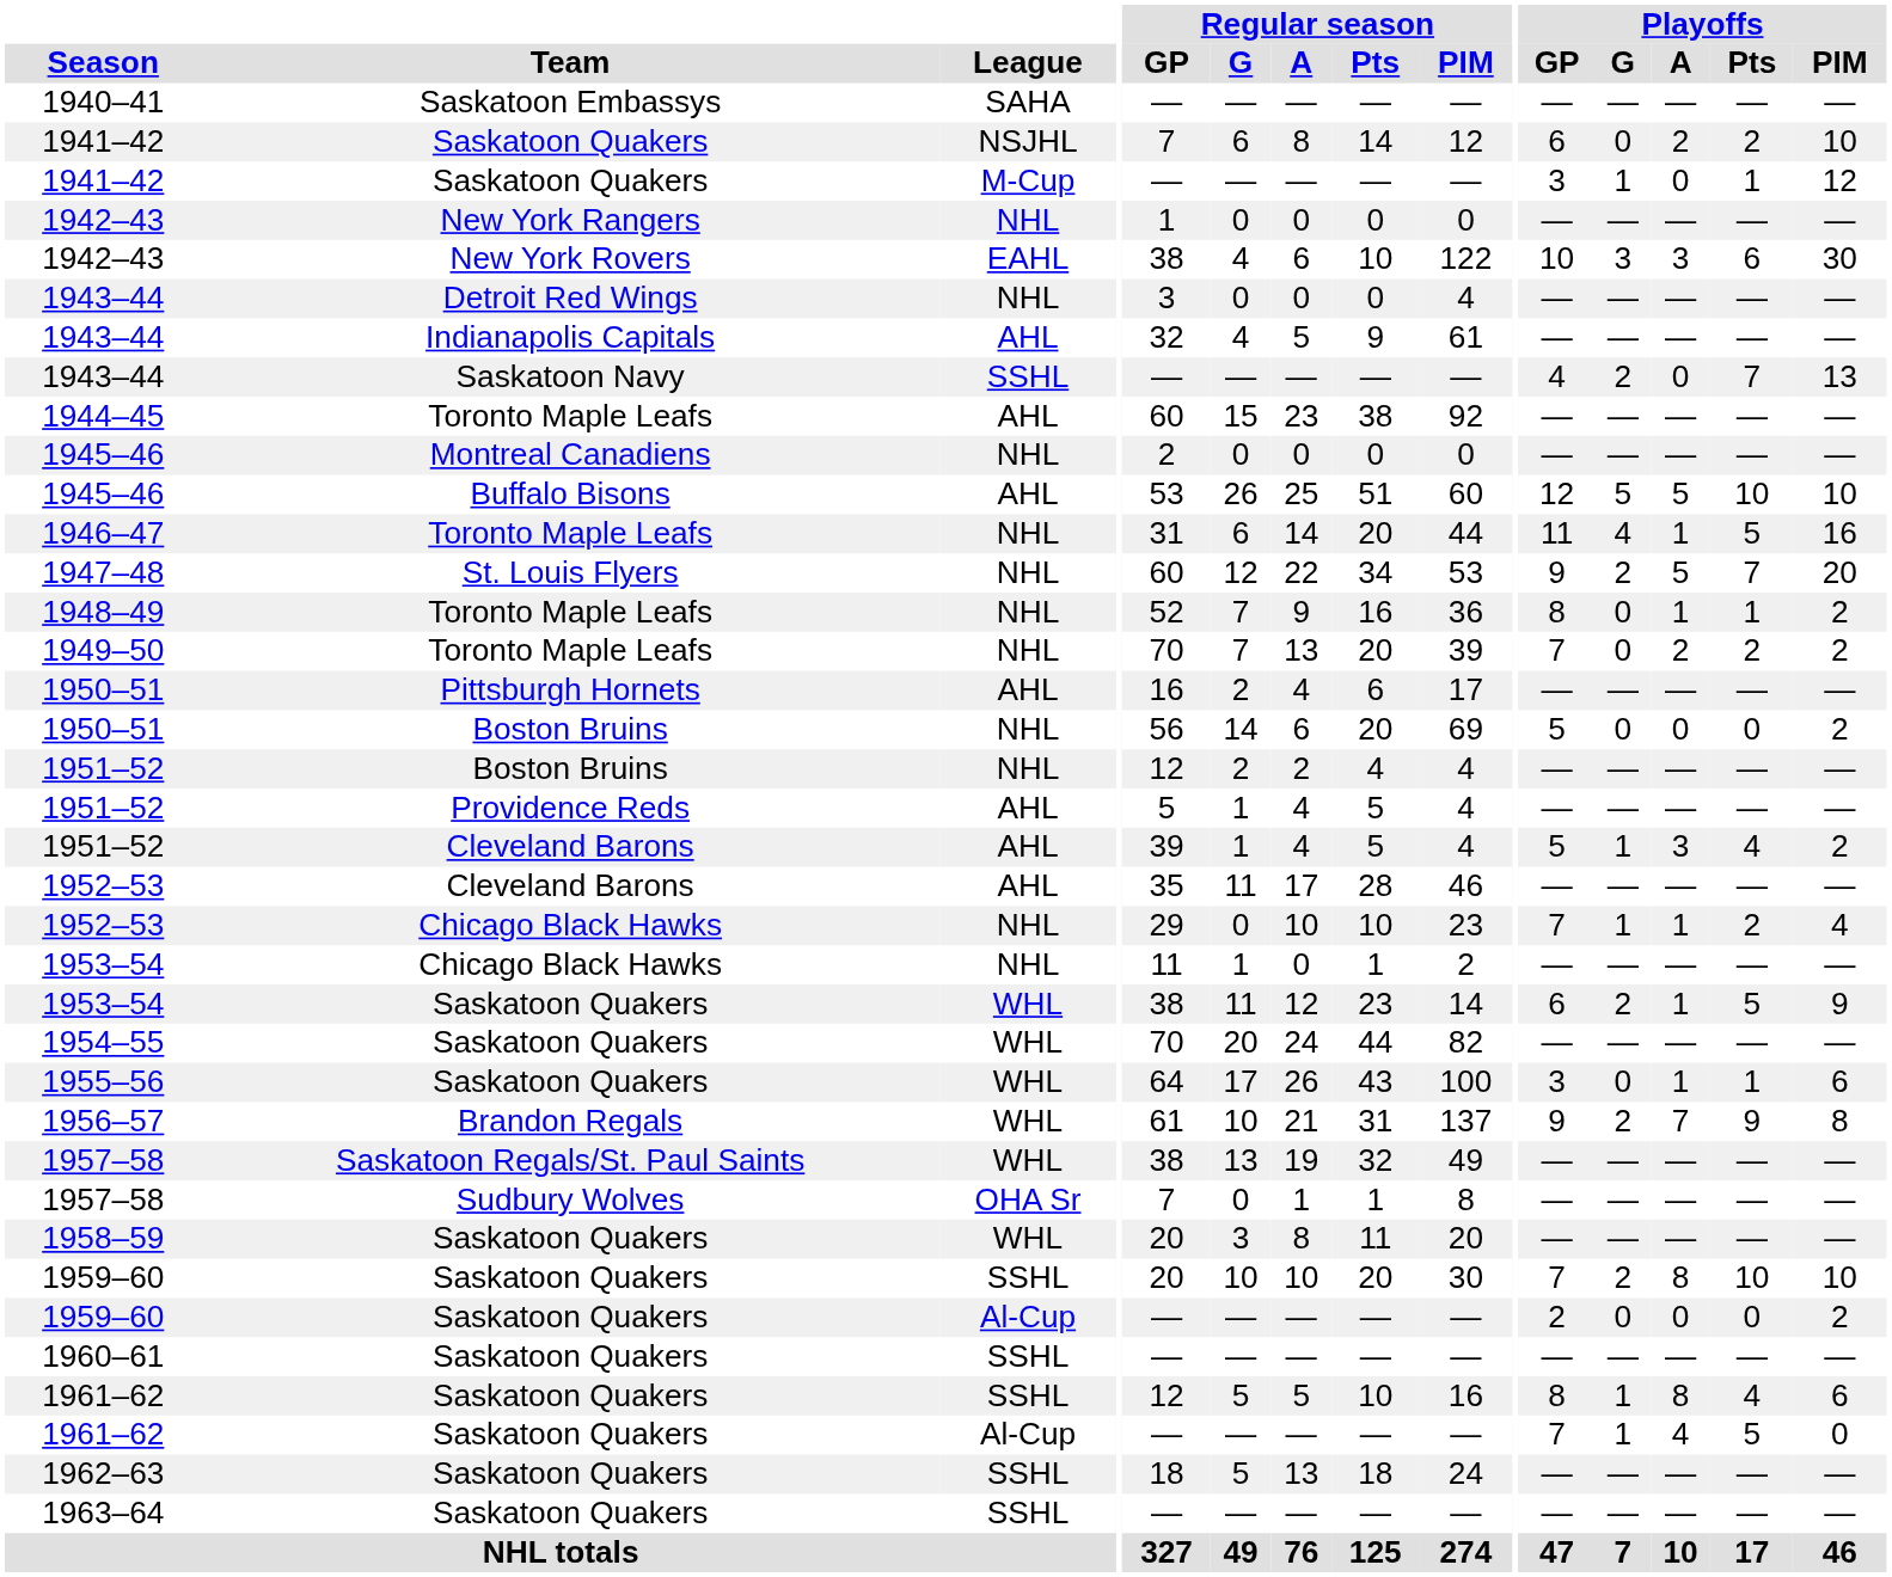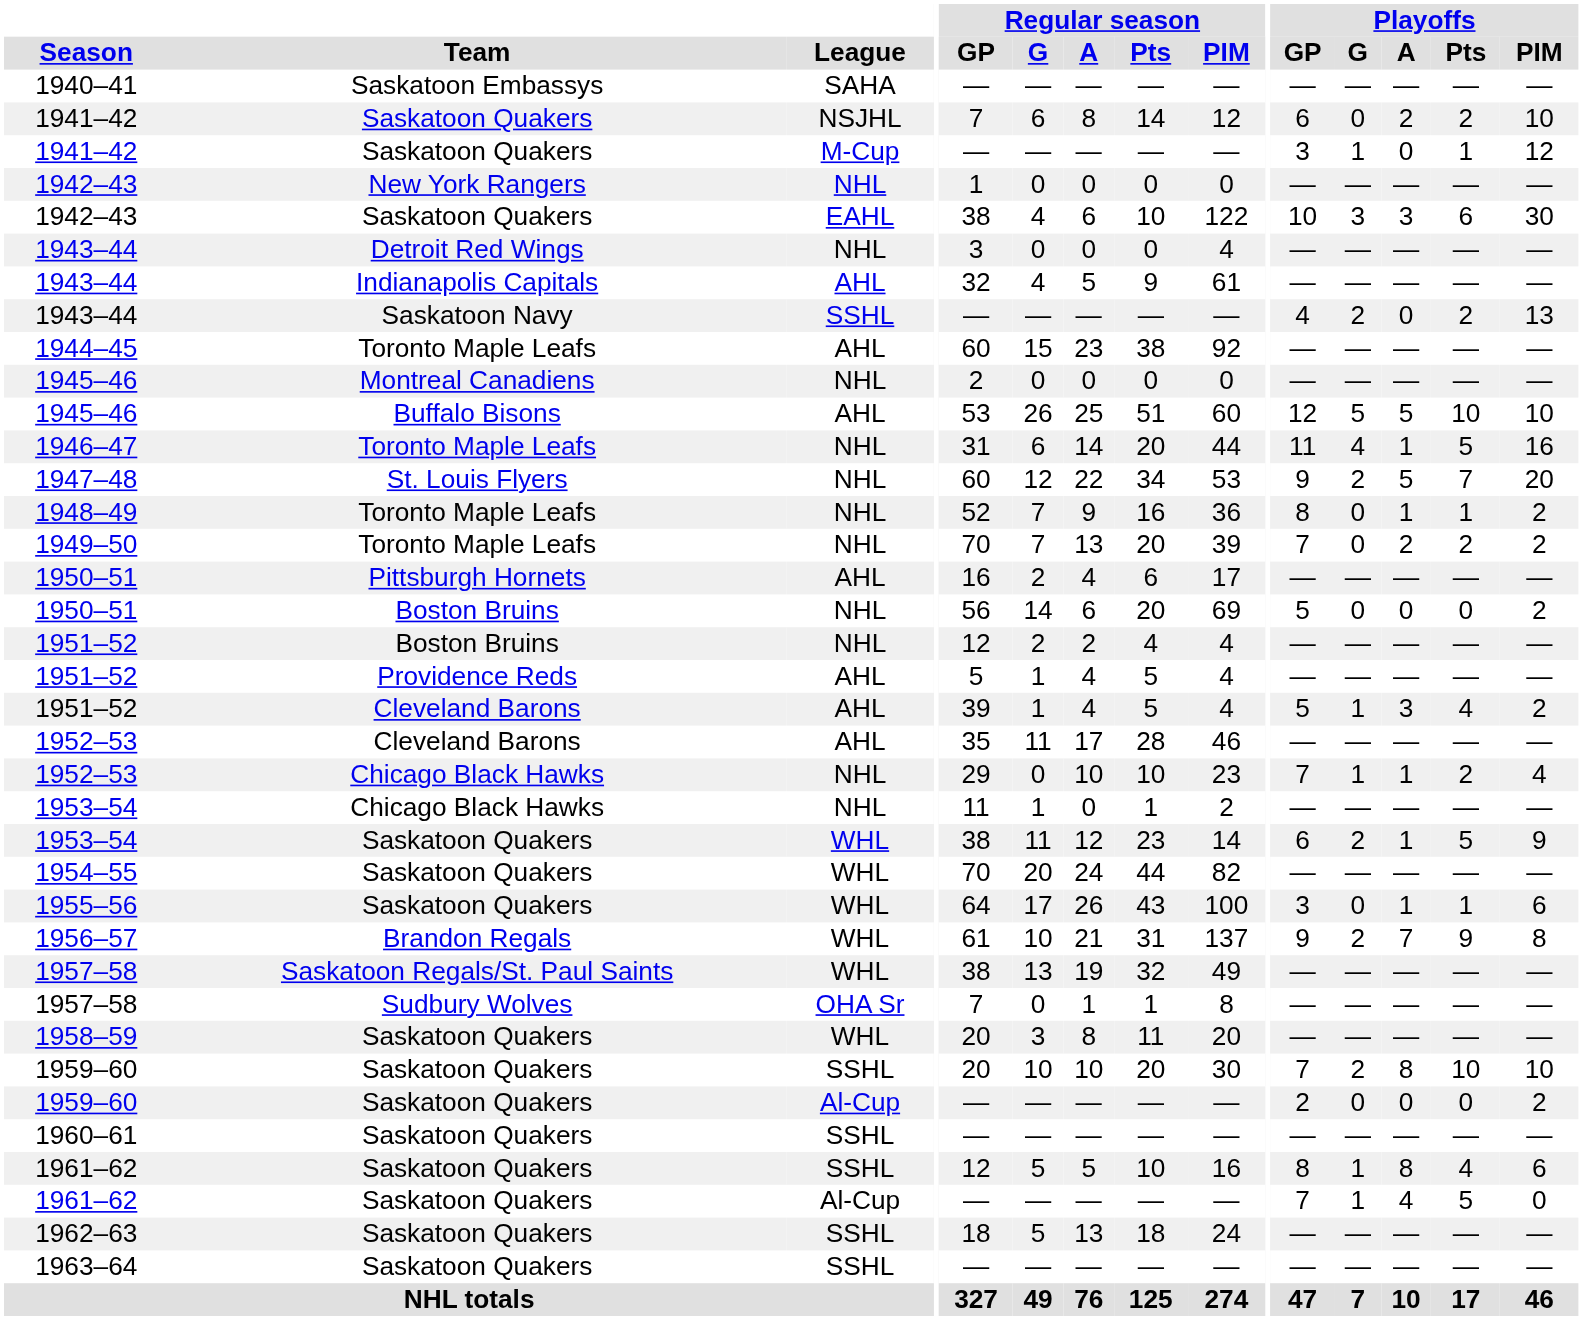 <table border="0" cellpadding="1" cellspacing="0" style="text-align:center; width:60em">
 <tr bgcolor="#e0e0e0">
 <th colspan="3" bgcolor="#ffffff"></th>
 <th rowspan="100" bgcolor="#ffffff"></th>
 <th colspan="5"><a href='#'>Regular season</a></th>
 <th rowspan="100" bgcolor="#ffffff"></th>
 <th colspan="5"><a href='#'>Playoffs</a></th>
 </tr>
 <tr bgcolor="#e0e0e0">
 <th><a href='#'>Season</a></th>
 <th>Team</th>
 <th>League</th>
 <th>GP</th>
 <th><a href='#'>G</a></th>
 <th><a href='#'>A</a></th>
 <th><a href='#'>Pts</a></th>
 <th><a href='#'>PIM</a></th>
 <th>GP</th>
 <th>G</th>
 <th>A</th>
 <th>Pts</th>
 <th>PIM</th>
 </tr>
 <tr>
 <td>1940–41</td>
 <td>Saskatoon Embassys</td>
 <td>SAHA</td>
 <td>—</td>
 <td>—</td>
 <td>—</td>
 <td>—</td>
 <td>—</td>
 <td>—</td>
 <td>—</td>
 <td>—</td>
 <td>—</td>
 <td>—</td>
 </tr>
 <tr bgcolor="#f0f0f0">
 <td>1941–42</td>
 <td><a href='#'>Saskatoon Quakers</a></td>
 <td>NSJHL</td>
 <td>7</td>
 <td>6</td>
 <td>8</td>
 <td>14</td>
 <td>12</td>
 <td>6</td>
 <td>0</td>
 <td>2</td>
 <td>2</td>
 <td>10</td>
 </tr>
 <tr>
 <td><a href='#'>1941–42</a></td>
 <td>Saskatoon Quakers</td>
 <td><a href='#'>M-Cup</a></td>
 <td>—</td>
 <td>—</td>
 <td>—</td>
 <td>—</td>
 <td>—</td>
 <td>3</td>
 <td>1</td>
 <td>0</td>
 <td>1</td>
 <td>12</td>
 </tr>
 <tr bgcolor="#f0f0f0">
 <td><a href='#'>1942–43</a></td>
 <td><a href='#'>New York Rangers</a></td>
 <td><a href='#'>NHL</a></td>
 <td>1</td>
 <td>0</td>
 <td>0</td>
 <td>0</td>
 <td>0</td>
 <td>—</td>
 <td>—</td>
 <td>—</td>
 <td>—</td>
 <td>—</td>
 </tr>
 <tr>
 <td>1942–43</td>
-<td><a href='#'>New York Rovers</a></td>
+<td>Saskatoon Quakers</td>
 <td><a href='#'>EAHL</a></td>
 <td>38</td>
 <td>4</td>
 <td>6</td>
 <td>10</td>
 <td>122</td>
 <td>10</td>
 <td>3</td>
 <td>3</td>
 <td>6</td>
 <td>30</td>
 </tr>
 <tr bgcolor="#f0f0f0">
 <td><a href='#'>1943–44</a></td>
 <td><a href='#'>Detroit Red Wings</a></td>
 <td>NHL</td>
 <td>3</td>
 <td>0</td>
 <td>0</td>
 <td>0</td>
 <td>4</td>
 <td>—</td>
 <td>—</td>
 <td>—</td>
 <td>—</td>
 <td>—</td>
 </tr>
 <tr>
 <td><a href='#'>1943–44</a></td>
 <td><a href='#'>Indianapolis Capitals</a></td>
 <td><a href='#'>AHL</a></td>
 <td>32</td>
 <td>4</td>
 <td>5</td>
 <td>9</td>
 <td>61</td>
 <td>—</td>
 <td>—</td>
 <td>—</td>
 <td>—</td>
 <td>—</td>
 </tr>
 <tr bgcolor="#f0f0f0">
 <td>1943–44</td>
 <td>Saskatoon Navy</td>
 <td><a href='#'>SSHL</a></td>
 <td>—</td>
 <td>—</td>
 <td>—</td>
 <td>—</td>
 <td>—</td>
 <td>4</td>
 <td>2</td>
 <td>0</td>
-<td>7</td>
+<td>2</td>
 <td>13</td>
 </tr>
 <tr>
 <td><a href='#'>1944–45</a></td>
 <td>Toronto Maple Leafs</td>
 <td>AHL</td>
 <td>60</td>
 <td>15</td>
 <td>23</td>
 <td>38</td>
 <td>92</td>
 <td>—</td>
 <td>—</td>
 <td>—</td>
 <td>—</td>
 <td>—</td>
 </tr>
 <tr bgcolor="#f0f0f0">
 <td><a href='#'>1945–46</a></td>
 <td><a href='#'>Montreal Canadiens</a></td>
 <td>NHL</td>
 <td>2</td>
 <td>0</td>
 <td>0</td>
 <td>0</td>
 <td>0</td>
 <td>—</td>
 <td>—</td>
 <td>—</td>
 <td>—</td>
 <td>—</td>
 </tr>
 <tr>
 <td><a href='#'>1945–46</a></td>
 <td><a href='#'>Buffalo Bisons</a></td>
 <td>AHL</td>
 <td>53</td>
 <td>26</td>
 <td>25</td>
 <td>51</td>
 <td>60</td>
 <td>12</td>
 <td>5</td>
 <td>5</td>
 <td>10</td>
 <td>10</td>
 </tr>
 <tr bgcolor="#f0f0f0">
 <td><a href='#'>1946–47</a></td>
 <td><a href='#'>Toronto Maple Leafs</a></td>
 <td>NHL</td>
 <td>31</td>
 <td>6</td>
 <td>14</td>
 <td>20</td>
 <td>44</td>
 <td>11</td>
 <td>4</td>
 <td>1</td>
 <td>5</td>
 <td>16</td>
 </tr>
 <tr>
 <td><a href='#'>1947–48</a></td>
 <td><a href='#'>St. Louis Flyers</a></td>
 <td>NHL</td>
 <td>60</td>
 <td>12</td>
 <td>22</td>
 <td>34</td>
 <td>53</td>
 <td>9</td>
 <td>2</td>
 <td>5</td>
 <td>7</td>
 <td>20</td>
 </tr>
 <tr bgcolor="#f0f0f0">
 <td><a href='#'>1948–49</a></td>
 <td>Toronto Maple Leafs</td>
 <td>NHL</td>
 <td>52</td>
 <td>7</td>
 <td>9</td>
 <td>16</td>
 <td>36</td>
 <td>8</td>
 <td>0</td>
 <td>1</td>
 <td>1</td>
 <td>2</td>
 </tr>
 <tr>
 <td><a href='#'>1949–50</a></td>
 <td>Toronto Maple Leafs</td>
 <td>NHL</td>
 <td>70</td>
 <td>7</td>
 <td>13</td>
 <td>20</td>
 <td>39</td>
 <td>7</td>
 <td>0</td>
 <td>2</td>
 <td>2</td>
 <td>2</td>
 </tr>
 <tr bgcolor="#f0f0f0">
 <td><a href='#'>1950–51</a></td>
 <td><a href='#'>Pittsburgh Hornets</a></td>
 <td>AHL</td>
 <td>16</td>
 <td>2</td>
 <td>4</td>
 <td>6</td>
 <td>17</td>
 <td>—</td>
 <td>—</td>
 <td>—</td>
 <td>—</td>
 <td>—</td>
 </tr>
 <tr>
 <td><a href='#'>1950–51</a></td>
 <td><a href='#'>Boston Bruins</a></td>
 <td>NHL</td>
 <td>56</td>
 <td>14</td>
 <td>6</td>
 <td>20</td>
 <td>69</td>
 <td>5</td>
 <td>0</td>
 <td>0</td>
 <td>0</td>
 <td>2</td>
 </tr>
 <tr bgcolor="#f0f0f0">
 <td><a href='#'>1951–52</a></td>
 <td>Boston Bruins</td>
 <td>NHL</td>
 <td>12</td>
 <td>2</td>
 <td>2</td>
 <td>4</td>
 <td>4</td>
 <td>—</td>
 <td>—</td>
 <td>—</td>
 <td>—</td>
 <td>—</td>
 </tr>
 <tr>
 <td><a href='#'>1951–52</a></td>
 <td><a href='#'>Providence Reds</a></td>
 <td>AHL</td>
 <td>5</td>
 <td>1</td>
 <td>4</td>
 <td>5</td>
 <td>4</td>
 <td>—</td>
 <td>—</td>
 <td>—</td>
 <td>—</td>
 <td>—</td>
 </tr>
 <tr bgcolor="#f0f0f0">
 <td>1951–52</td>
 <td><a href='#'>Cleveland Barons</a></td>
 <td>AHL</td>
 <td>39</td>
 <td>1</td>
 <td>4</td>
 <td>5</td>
 <td>4</td>
 <td>5</td>
 <td>1</td>
 <td>3</td>
 <td>4</td>
 <td>2</td>
 </tr>
 <tr>
 <td><a href='#'>1952–53</a></td>
 <td>Cleveland Barons</td>
 <td>AHL</td>
 <td>35</td>
 <td>11</td>
 <td>17</td>
 <td>28</td>
 <td>46</td>
 <td>—</td>
 <td>—</td>
 <td>—</td>
 <td>—</td>
 <td>—</td>
 </tr>
 <tr bgcolor="#f0f0f0">
 <td><a href='#'>1952–53</a></td>
 <td><a href='#'>Chicago Black Hawks</a></td>
 <td>NHL</td>
 <td>29</td>
 <td>0</td>
 <td>10</td>
 <td>10</td>
 <td>23</td>
 <td>7</td>
 <td>1</td>
 <td>1</td>
 <td>2</td>
 <td>4</td>
 </tr>
 <tr>
 <td><a href='#'>1953–54</a></td>
 <td>Chicago Black Hawks</td>
 <td>NHL</td>
 <td>11</td>
 <td>1</td>
 <td>0</td>
 <td>1</td>
 <td>2</td>
 <td>—</td>
 <td>—</td>
 <td>—</td>
 <td>—</td>
 <td>—</td>
 </tr>
 <tr bgcolor="#f0f0f0">
 <td><a href='#'>1953–54</a></td>
 <td>Saskatoon Quakers</td>
 <td><a href='#'>WHL</a></td>
 <td>38</td>
 <td>11</td>
 <td>12</td>
 <td>23</td>
 <td>14</td>
 <td>6</td>
 <td>2</td>
 <td>1</td>
 <td>5</td>
 <td>9</td>
 </tr>
 <tr>
 <td><a href='#'>1954–55</a></td>
 <td>Saskatoon Quakers</td>
 <td>WHL</td>
 <td>70</td>
 <td>20</td>
 <td>24</td>
 <td>44</td>
 <td>82</td>
 <td>—</td>
 <td>—</td>
 <td>—</td>
 <td>—</td>
 <td>—</td>
 </tr>
 <tr bgcolor="#f0f0f0">
 <td><a href='#'>1955–56</a></td>
 <td>Saskatoon Quakers</td>
 <td>WHL</td>
 <td>64</td>
 <td>17</td>
 <td>26</td>
 <td>43</td>
 <td>100</td>
 <td>3</td>
 <td>0</td>
 <td>1</td>
 <td>1</td>
 <td>6</td>
 </tr>
 <tr>
 <td><a href='#'>1956–57</a></td>
 <td><a href='#'>Brandon Regals</a></td>
 <td>WHL</td>
 <td>61</td>
 <td>10</td>
 <td>21</td>
 <td>31</td>
 <td>137</td>
 <td>9</td>
 <td>2</td>
 <td>7</td>
 <td>9</td>
 <td>8</td>
 </tr>
 <tr bgcolor="#f0f0f0">
 <td><a href='#'>1957–58</a></td>
 <td><a href='#'>Saskatoon Regals/St. Paul Saints</a></td>
 <td>WHL</td>
 <td>38</td>
 <td>13</td>
 <td>19</td>
 <td>32</td>
 <td>49</td>
 <td>—</td>
 <td>—</td>
 <td>—</td>
 <td>—</td>
 <td>—</td>
 </tr>
 <tr>
 <td>1957–58</td>
 <td><a href='#'>Sudbury Wolves</a></td>
 <td><a href='#'>OHA Sr</a></td>
 <td>7</td>
 <td>0</td>
 <td>1</td>
 <td>1</td>
 <td>8</td>
 <td>—</td>
 <td>—</td>
 <td>—</td>
 <td>—</td>
 <td>—</td>
 </tr>
 <tr bgcolor="#f0f0f0">
 <td><a href='#'>1958–59</a></td>
 <td>Saskatoon Quakers</td>
 <td>WHL</td>
 <td>20</td>
 <td>3</td>
 <td>8</td>
 <td>11</td>
 <td>20</td>
 <td>—</td>
 <td>—</td>
 <td>—</td>
 <td>—</td>
 <td>—</td>
 </tr>
 <tr>
 <td>1959–60</td>
 <td>Saskatoon Quakers</td>
 <td>SSHL</td>
 <td>20</td>
 <td>10</td>
 <td>10</td>
 <td>20</td>
 <td>30</td>
 <td>7</td>
 <td>2</td>
 <td>8</td>
 <td>10</td>
 <td>10</td>
 </tr>
 <tr bgcolor="#f0f0f0">
 <td><a href='#'>1959–60</a></td>
 <td>Saskatoon Quakers</td>
 <td><a href='#'>Al-Cup</a></td>
 <td>—</td>
 <td>—</td>
 <td>—</td>
 <td>—</td>
 <td>—</td>
 <td>2</td>
 <td>0</td>
 <td>0</td>
 <td>0</td>
 <td>2</td>
 </tr>
 <tr>
 <td>1960–61</td>
 <td>Saskatoon Quakers</td>
 <td>SSHL</td>
 <td>—</td>
 <td>—</td>
 <td>—</td>
 <td>—</td>
 <td>—</td>
 <td>—</td>
 <td>—</td>
 <td>—</td>
 <td>—</td>
 <td>—</td>
 </tr>
 <tr bgcolor="#f0f0f0">
 <td>1961–62</td>
 <td>Saskatoon Quakers</td>
 <td>SSHL</td>
 <td>12</td>
 <td>5</td>
 <td>5</td>
 <td>10</td>
 <td>16</td>
 <td>8</td>
 <td>1</td>
 <td>8</td>
 <td>4</td>
 <td>6</td>
 </tr>
 <tr>
 <td><a href='#'>1961–62</a></td>
 <td>Saskatoon Quakers</td>
 <td>Al-Cup</td>
 <td>—</td>
 <td>—</td>
 <td>—</td>
 <td>—</td>
 <td>—</td>
 <td>7</td>
 <td>1</td>
 <td>4</td>
 <td>5</td>
 <td>0</td>
 </tr>
 <tr bgcolor="#f0f0f0">
 <td>1962–63</td>
 <td>Saskatoon Quakers</td>
 <td>SSHL</td>
 <td>18</td>
 <td>5</td>
 <td>13</td>
 <td>18</td>
 <td>24</td>
 <td>—</td>
 <td>—</td>
 <td>—</td>
 <td>—</td>
 <td>—</td>
 </tr>
 <tr>
 <td>1963–64</td>
 <td>Saskatoon Quakers</td>
 <td>SSHL</td>
 <td>—</td>
 <td>—</td>
 <td>—</td>
 <td>—</td>
 <td>—</td>
 <td>—</td>
 <td>—</td>
 <td>—</td>
 <td>—</td>
 <td>—</td>
 </tr>
 <tr bgcolor="#e0e0e0">
 <th colspan="3">NHL totals</th>
 <th>327</th>
 <th>49</th>
 <th>76</th>
 <th>125</th>
 <th>274</th>
 <th>47</th>
 <th>7</th>
 <th>10</th>
 <th>17</th>
 <th>46</th>
 </tr>
 </table>
